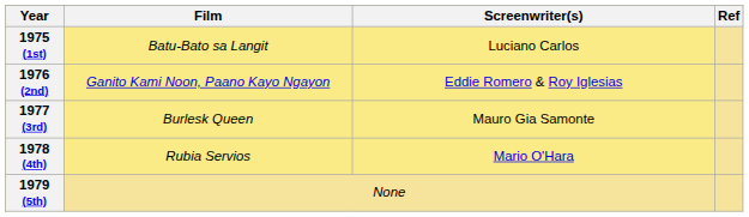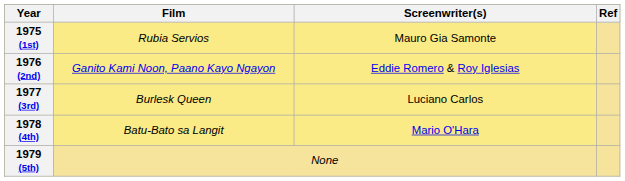 <table class="wikitable" rowspan="2" style="text-align:center; background: #f6e39c">
 <tr style="background:#bebebe;">
 <th scope="col" style="width:8%;">Year</th>
 <th scope="col" style="width:40%;">Film</th>
 <th scope="col" style="width:50%;">Screenwriter(s)</th>
 <th scope="col" style="width:2%;">Ref</th>
 </tr>
 <tr>
 <th scope="row" style="text-align:center">1975 <br><small><a href='#'>(1st)</a> </small></th>
-<td style="background:#FAEB86"><em>Batu-Bato sa Langit</em></td>
-<td style="background:#FAEB86">Luciano Carlos</td>
+<td style="background:#FAEB86"><em>Rubia Servios</em></td>
+<td style="background:#FAEB86">Mauro Gia Samonte</td>
 <td></td>
 </tr>
 <tr>
 <th scope="row" style="text-align:center">1976 <br><small><a href='#'>(2nd)</a> </small></th>
 <td style="background:#FAEB86"><em><a href='#'>Ganito Kami Noon, Paano Kayo Ngayon</a></em></td>
 <td style="background:#FAEB86"><a href='#'>Eddie Romero</a> & <a href='#'>Roy Iglesias</a></td>
 <td></td>
 </tr>
 <tr>
 <th scope="row" style="text-align:center">1977 <br><small><a href='#'>(3rd)</a> </small></th>
 <td style="background:#FAEB86"><em>Burlesk Queen</em></td>
-<td style="background:#FAEB86">Mauro Gia Samonte</td>
+<td style="background:#FAEB86">Luciano Carlos</td>
 <td></td>
 </tr>
 <tr>
 <th scope="row" style="text-align:center">1978 <br><small><a href='#'>(4th)</a> </small></th>
-<td style="background:#FAEB86"><em>Rubia Servios</em></td>
+<td style="background:#FAEB86"><em>Batu-Bato sa Langit</em></td>
 <td style="background:#FAEB86"><a href='#'>Mario O'Hara</a></td>
 <td></td>
 </tr>
 <tr>
 <th scope="row" style="text-align:center">1979 <br><small><a href='#'>(5th)</a> </small></th>
 <td colspan=2><em>None</em></td>
 <td></td>
 </tr>
 </table>
